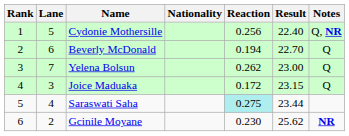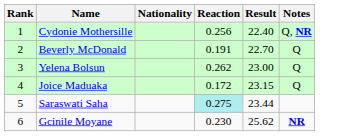 <table class="wikitable sortable" style="text-align:center">
 <tr>
 <th>Rank</th>
-<th>Lane</th>
 <th>Name</th>
 <th>Nationality</th>
 <th>Reaction</th>
 <th>Result</th>
 <th>Notes</th>
 </tr>
 <tr bgcolor=ccffcc>
 <td>1</td>
-<td>5</td>
 <td align=left><a href='#'>Cydonie Mothersille</a></td>
 <td align=left></td>
 <td>0.256</td>
 <td>22.40</td>
 <td>Q, <strong><a href='#'>NR</a></strong></td>
 </tr>
 <tr bgcolor=ccffcc>
 <td>2</td>
-<td>6</td>
 <td align=left><a href='#'>Beverly McDonald</a></td>
 <td align=left></td>
-<td>0.194</td>
+<td>0.191</td>
 <td>22.70</td>
 <td>Q</td>
 </tr>
 <tr bgcolor=ccffcc>
 <td>3</td>
-<td>7</td>
 <td align=left><a href='#'>Yelena Bolsun</a></td>
 <td align=left></td>
 <td>0.262</td>
 <td>23.00</td>
 <td>Q</td>
 </tr>
 <tr bgcolor=ccffcc>
 <td>4</td>
-<td>3</td>
 <td align=left><a href='#'>Joice Maduaka</a></td>
 <td align=left></td>
 <td>0.172</td>
 <td>23.15</td>
 <td>Q</td>
 </tr>
 <tr>
 <td>5</td>
-<td>4</td>
 <td align=left><a href='#'>Saraswati Saha</a></td>
 <td align=left></td>
 <td style="background: paleturquoise;">0.275</td>
 <td>23.44</td>
 <td></td>
 </tr>
 <tr>
 <td>6</td>
-<td>2</td>
 <td align=left><a href='#'>Gcinile Moyane</a></td>
 <td align=left></td>
 <td>0.230</td>
 <td>25.62</td>
 <td><strong><a href='#'>NR</a></strong></td>
 </tr>
 </table>
